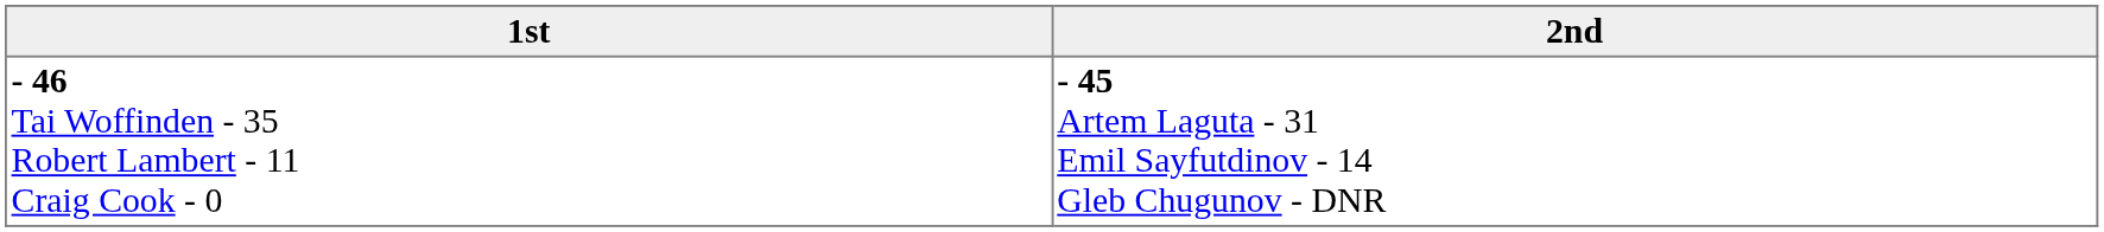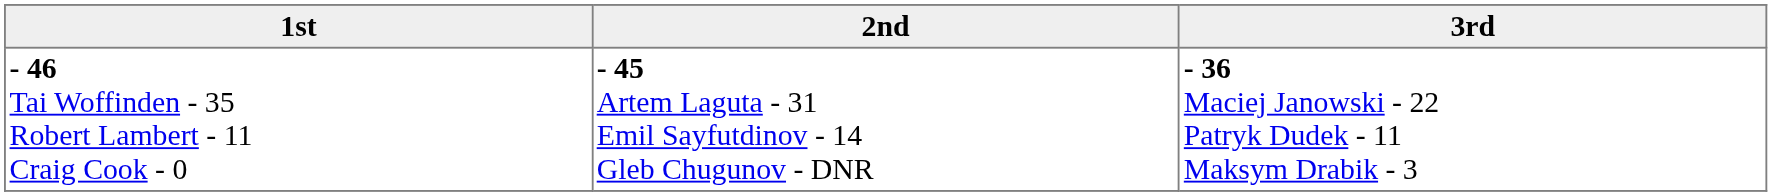 <table border="1" cellpadding="2" cellspacing="0"  style="width:75%; border-collapse:collapse;">
 <tr style="text-align:left; background:#efefef;">
 <th width=15% align=center >1st</th>
 <th width=15% align=center >2nd</th>
+<th width=15% align=center >3rd</th>
 </tr>
 <tr align=left>
 <td valign=top align=left ><strong> - 46</strong><br><a href='#'>Tai Woffinden</a> - 35<br><a href='#'>Robert Lambert</a> - 11<br><a href='#'>Craig Cook</a> - 0</td>
 <td valign=top align=left ><strong> - 45</strong><br><a href='#'>Artem Laguta</a> - 31<br><a href='#'>Emil Sayfutdinov</a> - 14<br><a href='#'>Gleb Chugunov</a> - DNR</td>
+<td valign=top align=left ><strong> - 36</strong><br><a href='#'>Maciej Janowski</a> - 22<br><a href='#'>Patryk Dudek</a> - 11<br><a href='#'>Maksym Drabik</a> - 3</td>
 </tr>
 </table>
